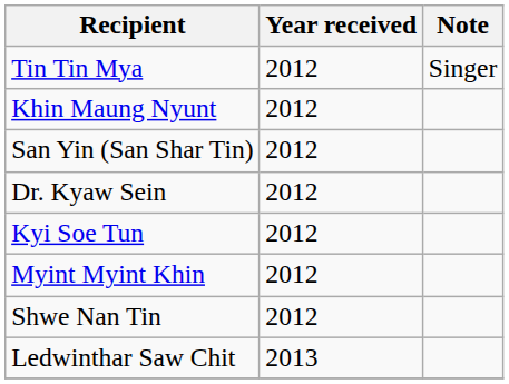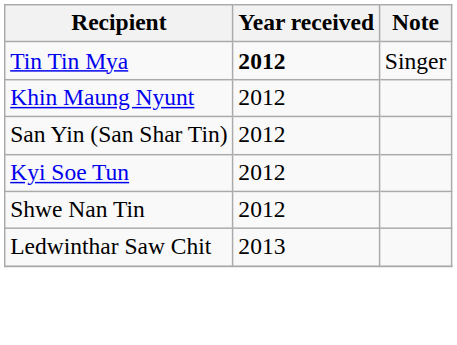 <table class="wikitable">
 <tr>
 <th>Recipient</th>
 <th>Year received</th>
 <th>Note</th>
 </tr>
 <tr>
 <td><a href='#'>Tin Tin Mya</a></td>
-<td>2012</td>
+<td><strong>2012</strong></td>
 <td>Singer</td>
 </tr>
 <tr>
 <td><a href='#'>Khin Maung Nyunt</a></td>
 <td>2012</td>
 <td></td>
 </tr>
 <tr>
 <td>San Yin (San Shar Tin)</td>
 <td>2012</td>
 <td></td>
 </tr>
 <tr>
-<td>Dr. Kyaw Sein</td>
-<td>2012</td>
-<td></td>
-</tr>
-<tr>
 <td><a href='#'>Kyi Soe Tun</a></td>
-<td>2012</td>
-<td></td>
-</tr>
-<tr>
-<td><a href='#'>Myint Myint Khin</a></td>
 <td>2012</td>
 <td></td>
 </tr>
 <tr>
 <td>Shwe Nan Tin</td>
 <td>2012</td>
 <td></td>
 </tr>
 <tr>
 <td>Ledwinthar Saw Chit</td>
 <td>2013</td>
 <td></td>
 </tr>
 <tr>
 </tr>
 </table>
